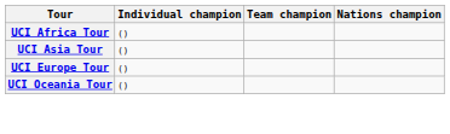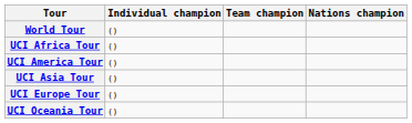 <table class="wikitable sortable plainrowheaders">
 <tr>
 <th>Tour</th>
 <th>Individual champion</th>
 <th>Team champion</th>
 <th>Nations champion</th>
 </tr>
 <tr>
+<th scope=row><a href='#'>World Tour</a></th>
+<td> <small>()</small></td>
+<td></td>
+<td></td>
+</tr>
+<tr>
 <th scope=row><a href='#'>UCI Africa Tour</a></th>
+<td> <small>()</small></td>
+<td></td>
+<td></td>
+</tr>
+<tr>
+<th scope=row><a href='#'>UCI America Tour</a></th>
 <td> <small>()</small></td>
 <td></td>
 <td></td>
 </tr>
 <tr>
 <th scope=row><a href='#'>UCI Asia Tour</a></th>
 <td> <small>()</small></td>
 <td></td>
 <td></td>
 </tr>
 <tr>
 <th scope=row><a href='#'>UCI Europe Tour</a></th>
 <td> <small>()</small></td>
 <td></td>
 <td></td>
 </tr>
 <tr>
 <th scope=row><a href='#'>UCI Oceania Tour</a></th>
 <td> <small>()</small></td>
 <td></td>
 <td></td>
 </tr>
 </table>
